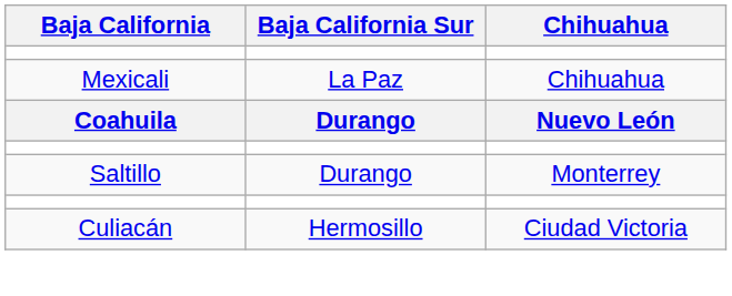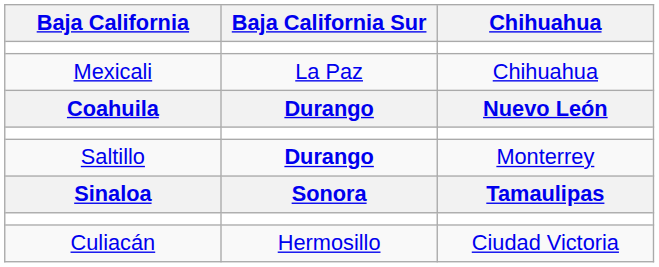 <table border="2" cellpadding="4" cellspacing="0" style="margin:1em auto; background: #f9f9f9; border: 1px #aaa solid; border-collapse: collapse;">
 <tr align=center style="background: #F2F2F2;" valign=top>
 <td width="150"><strong><a href='#'>Baja California</a></strong></td>
 <td width="150"><strong><a href='#'>Baja California Sur</a></strong></td>
 <td width="150"><strong><a href='#'>Chihuahua</a></strong></td>
 </tr>
 <tr align=center style="background: #FFFFFF;">
 <td></td>
 <td></td>
 <td></td>
 </tr>
 <tr align=center>
 <td><a href='#'>Mexicali</a></td>
 <td><a href='#'>La Paz</a></td>
 <td><a href='#'>Chihuahua</a></td>
 </tr>
 <tr align=center style="background: #F2F2F2;" valign=top>
 <td width="150"><strong><a href='#'>Coahuila</a></strong></td>
 <td width="150"><strong><a href='#'>Durango</a></strong></td>
 <td width="150"><strong><a href='#'>Nuevo León</a></strong></td>
 </tr>
 <tr align=center style="background: #FFFFFF;">
 <td></td>
 <td></td>
 <td></td>
 </tr>
 <tr align=center>
 <td><a href='#'>Saltillo</a></td>
-<td><a href='#'>Durango</a></td>
+<td><strong><a href='#'>Durango</a></strong></td>
 <td><a href='#'>Monterrey</a></td>
+</tr>
+<tr align=center style="background: #F2F2F2;" valign=top>
+<td width="150"><strong><a href='#'>Sinaloa</a></strong></td>
+<td width="150"><strong><a href='#'>Sonora</a></strong></td>
+<td width="150"><strong><a href='#'>Tamaulipas</a></strong></td>
 </tr>
 <tr align=center style="background: #FFFFFF;">
 <td></td>
 <td></td>
 <td></td>
 </tr>
 <tr align=center>
 <td><a href='#'>Culiacán</a></td>
 <td><a href='#'>Hermosillo</a></td>
 <td><a href='#'>Ciudad Victoria</a></td>
 </tr>
 </table>
